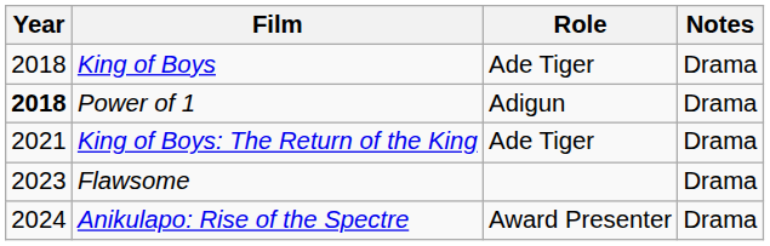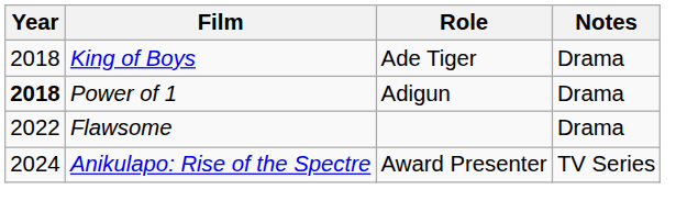 <table class="wikitable">
 <tr>
 <th>Year</th>
 <th>Film</th>
 <th>Role</th>
 <th>Notes</th>
 </tr>
 <tr>
 <td>2018</td>
 <td><em><a href='#'>King of Boys</a></em></td>
 <td>Ade Tiger</td>
 <td>Drama</td>
 </tr>
 <tr>
 <td><strong>2018</strong></td>
 <td><em>Power of 1</em></td>
 <td>Adigun</td>
 <td>Drama</td>
 </tr>
 <tr>
-<td>2021</td>
-<td><em><a href='#'>King of Boys: The Return of the King</a></em></td>
-<td>Ade Tiger</td>
-<td>Drama</td>
-</tr>
-<tr>
-<td>2023</td>
+<td>2022</td>
 <td><em>Flawsome</em></td>
 <td></td>
 <td>Drama</td>
 </tr>
 <tr>
 <td>2024</td>
 <td><em><a href='#'>Anikulapo:  Rise of the Spectre</a></em></td>
 <td>Award Presenter</td>
-<td>Drama</td>
+<td>TV Series</td>
 </tr>
 </table>
